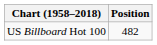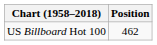 <table class="wikitable plainrowheaders">
 <tr>
 <th>Chart (1958–2018)</th>
 <th>Position</th>
 </tr>
 <tr>
 <td>US <em>Billboard</em> Hot 100</td>
-<td style="text-align:center;">482</td>
+<td style="text-align:center;">462</td>
 </tr>
 </table>
